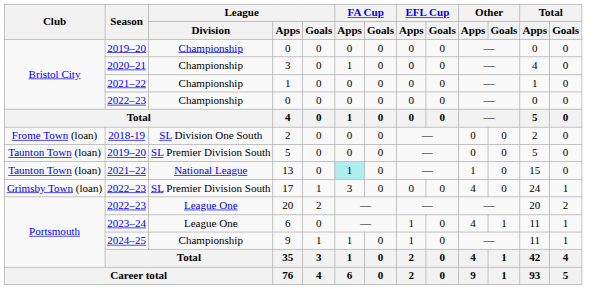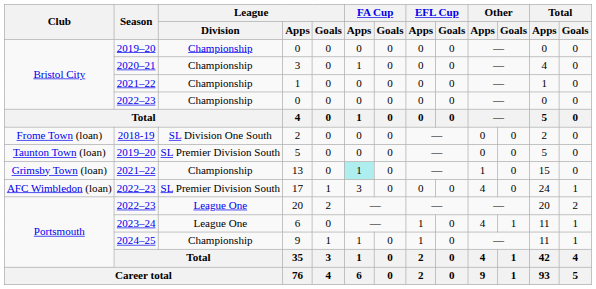 <table class=wikitable style="text-align: center">
 <tr>
 <th rowspan=2>Club</th>
 <th rowspan=2>Season</th>
 <th colspan=3>League</th>
 <th colspan=2><a href='#'>FA Cup</a></th>
 <th colspan=2><a href='#'>EFL Cup</a></th>
 <th colspan=2>Other</th>
 <th colspan=2>Total</th>
 </tr>
 <tr>
 <th>Division</th>
 <th>Apps</th>
 <th>Goals</th>
 <th>Apps</th>
 <th>Goals</th>
 <th>Apps</th>
 <th>Goals</th>
 <th>Apps</th>
 <th>Goals</th>
 <th>Apps</th>
 <th>Goals</th>
 </tr>
 <tr>
 <td rowspan=4><a href='#'>Bristol City</a></td>
 <td><a href='#'>2019–20</a></td>
 <td><a href='#'>Championship</a></td>
 <td>0</td>
 <td>0</td>
 <td>0</td>
 <td>0</td>
 <td>0</td>
 <td>0</td>
 <td colspan=2>—</td>
 <td>0</td>
 <td>0</td>
 </tr>
 <tr>
 <td><a href='#'>2020–21</a></td>
 <td>Championship</td>
 <td>3</td>
 <td>0</td>
 <td>1</td>
 <td>0</td>
 <td>0</td>
 <td>0</td>
 <td colspan=2>—</td>
 <td>4</td>
 <td>0</td>
 </tr>
 <tr>
 <td><a href='#'>2021–22</a></td>
 <td>Championship</td>
 <td>1</td>
 <td>0</td>
 <td>0</td>
 <td>0</td>
 <td>0</td>
 <td>0</td>
 <td colspan=2>—</td>
 <td>1</td>
 <td>0</td>
 </tr>
 <tr>
 <td><a href='#'>2022–23</a></td>
 <td>Championship</td>
 <td>0</td>
 <td>0</td>
 <td>0</td>
 <td>0</td>
 <td>0</td>
 <td>0</td>
 <td colspan=2>—</td>
 <td>0</td>
 <td>0</td>
 </tr>
 <tr>
 <th colspan=3>Total</th>
 <th>4</th>
 <th>0</th>
 <th>1</th>
 <th>0</th>
 <th>0</th>
 <th>0</th>
 <th colspan=2>—</th>
 <th>5</th>
 <th>0</th>
 </tr>
 <tr>
 <td><a href='#'>Frome Town</a> (loan)</td>
 <td><a href='#'>2018-19</a></td>
 <td><a href='#'>SL</a> Division One South</td>
 <td>2</td>
 <td>0</td>
 <td>0</td>
 <td>0</td>
 <td colspan=2>—</td>
 <td>0</td>
 <td>0</td>
 <td>2</td>
 <td>0</td>
 </tr>
 <tr>
 <td><a href='#'>Taunton Town</a> (loan)</td>
 <td><a href='#'>2019–20</a></td>
 <td><a href='#'>SL</a> Premier Division South</td>
 <td>5</td>
 <td>0</td>
 <td>0</td>
 <td>0</td>
 <td colspan=2>—</td>
 <td>0</td>
 <td>0</td>
 <td>5</td>
 <td>0</td>
 </tr>
 <tr>
-<td><a href='#'>Taunton Town</a> (loan)</td>
+<td><a href='#'>Grimsby Town</a> (loan)</td>
 <td><a href='#'>2021–22</a></td>
-<td><a href='#'>National League</a></td>
+<td>Championship</td>
 <td>13</td>
 <td>0</td>
 <td style="background: paleturquoise;">1</td>
 <td>0</td>
 <td colspan=2>—</td>
 <td>1</td>
 <td>0</td>
 <td>15</td>
 <td>0</td>
 </tr>
 <tr>
-<td><a href='#'>Grimsby Town</a> (loan)</td>
+<td><a href='#'>AFC Wimbledon</a> (loan)</td>
 <td><a href='#'>2022–23</a></td>
 <td><a href='#'>SL</a> Premier Division South</td>
 <td>17</td>
 <td>1</td>
 <td>3</td>
 <td>0</td>
 <td>0</td>
 <td>0</td>
 <td>4</td>
 <td>0</td>
 <td>24</td>
 <td>1</td>
 </tr>
 <tr>
 <td rowspan="4"><a href='#'>Portsmouth</a></td>
 <td><a href='#'>2022–23</a></td>
 <td><a href='#'>League One</a></td>
 <td>20</td>
 <td>2</td>
 <td colspan=2>—</td>
 <td colspan=2>—</td>
 <td colspan=2>—</td>
 <td>20</td>
 <td>2</td>
 </tr>
 <tr>
 <td><a href='#'>2023–24</a></td>
 <td>League One</td>
 <td>6</td>
 <td>0</td>
 <td colspan=2>—</td>
 <td>1</td>
 <td>0</td>
 <td>4</td>
 <td>1</td>
 <td>11</td>
 <td>1</td>
 </tr>
 <tr>
 <td><a href='#'>2024–25</a></td>
 <td>Championship</td>
 <td>9</td>
 <td>1</td>
 <td>1</td>
 <td>0</td>
 <td>1</td>
 <td>0</td>
 <td colspan="2">—</td>
 <td>11</td>
 <td>1</td>
 </tr>
 <tr>
 <th colspan="2">Total</th>
 <th>35</th>
 <th>3</th>
 <th>1</th>
 <th>0</th>
 <th>2</th>
 <th>0</th>
 <th>4</th>
 <th>1</th>
 <th>42</th>
 <th>4</th>
 </tr>
 <tr>
 <th colspan="3">Career total</th>
 <th>76</th>
 <th>4</th>
 <th>6</th>
 <th>0</th>
 <th>2</th>
 <th>0</th>
 <th>9</th>
 <th>1</th>
 <th>93</th>
 <th>5</th>
 </tr>
 </table>
